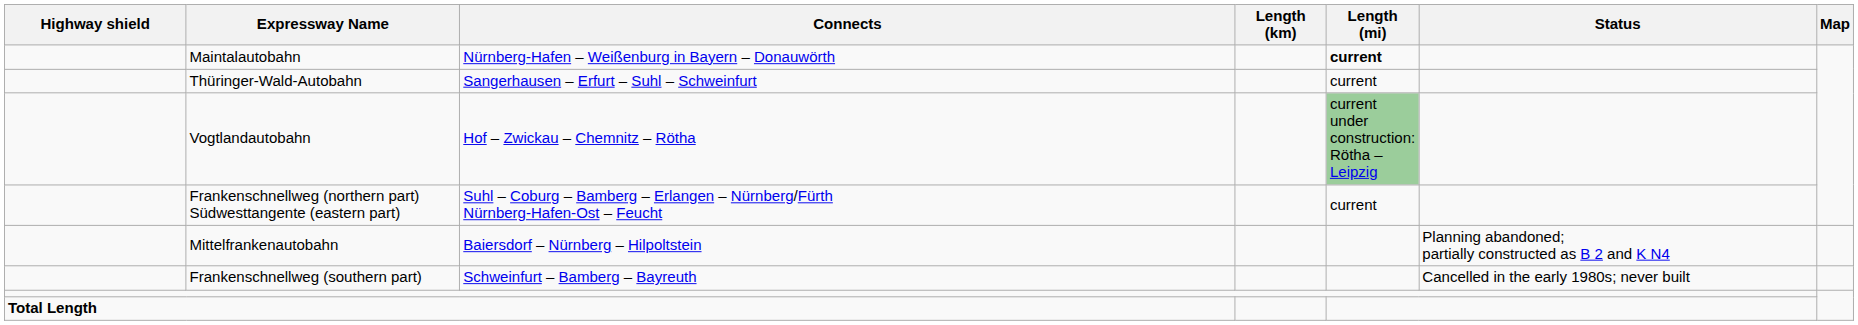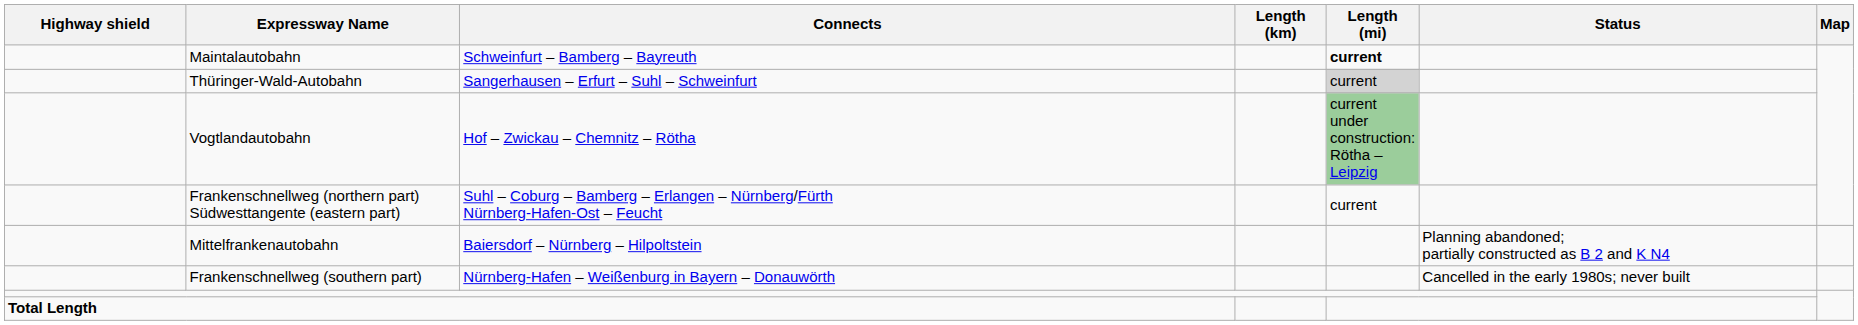 <table class="wikitable">
 <tr>
 <th style="width:10%;">Highway shield</th>
 <th style="width:15%;">Expressway Name</th>
 <th style="width:43%;">Connects</th>
 <th style="width:5%;">Length<br>(km)</th>
 <th style="width:5%;">Length<br>(mi)</th>
 <th style="width:25%;">Status</th>
 <th style="width:100px;">Map</th>
 </tr>
 <tr>
 <td></td>
 <td>Maintalautobahn</td>
-<td><a href='#'>Nürnberg-Hafen</a> – <a href='#'>Weißenburg in Bayern</a> – <a href='#'>Donauwörth</a></td>
+<td><a href='#'>Schweinfurt</a> – <a href='#'>Bamberg</a> – <a href='#'>Bayreuth</a></td>
 <td></td>
 <td><strong>current</strong></td>
 <td></td>
 </tr>
 <tr>
 <td></td>
 <td>Thüringer-Wald-Autobahn</td>
 <td><a href='#'>Sangerhausen</a> – <a href='#'>Erfurt</a> – <a href='#'>Suhl</a> – <a href='#'>Schweinfurt</a></td>
 <td></td>
-<td>current</td>
+<td style="background: lightgrey;">current</td>
 <td></td>
 </tr>
 <tr>
 <td></td>
 <td>Vogtlandautobahn</td>
 <td><a href='#'>Hof</a> – <a href='#'>Zwickau</a> – <a href='#'>Chemnitz</a> – <a href='#'>Rötha</a></td>
 <td></td>
 <td style="background-color:#9BCD9B">current<br>under construction: Rötha – <a href='#'>Leipzig</a></td>
 <td></td>
 </tr>
 <tr>
 <td></td>
 <td>Frankenschnellweg (northern part)<br>Südwesttangente (eastern part)</td>
 <td><a href='#'>Suhl</a> – <a href='#'>Coburg</a> – <a href='#'>Bamberg</a> – <a href='#'>Erlangen</a> – <a href='#'>Nürnberg</a>/<a href='#'>Fürth</a><br><a href='#'>Nürnberg-Hafen-Ost</a> – <a href='#'>Feucht</a></td>
 <td></td>
 <td>current</td>
 <td></td>
 </tr>
 <tr>
 <td></td>
 <td>Mittelfrankenautobahn</td>
 <td><a href='#'>Baiersdorf</a> – <a href='#'>Nürnberg</a> – <a href='#'>Hilpoltstein</a></td>
 <td></td>
 <td></td>
 <td>Planning abandoned;<br>partially constructed as <a href='#'>B 2</a> and <a href='#'>K N4</a></td>
 <td></td>
 </tr>
 <tr>
 <td></td>
 <td>Frankenschnellweg (southern part)</td>
-<td><a href='#'>Schweinfurt</a> – <a href='#'>Bamberg</a> – <a href='#'>Bayreuth</a></td>
+<td><a href='#'>Nürnberg-Hafen</a> – <a href='#'>Weißenburg in Bayern</a> – <a href='#'>Donauwörth</a></td>
 <td></td>
 <td></td>
 <td>Cancelled in the early 1980s; never built</td>
 <td></td>
 </tr>
 <tr>
 <td colspan="6"></td>
 </tr>
 <tr style="font-weight:bold;">
 <td colspan="3">Total Length</td>
 <td></td>
 <td colspan="2"></td>
 </tr>
 </table>
